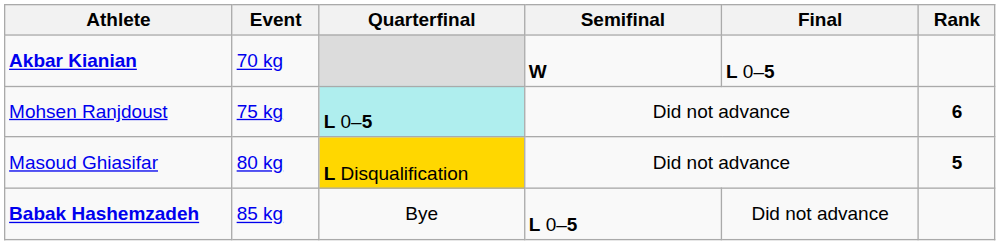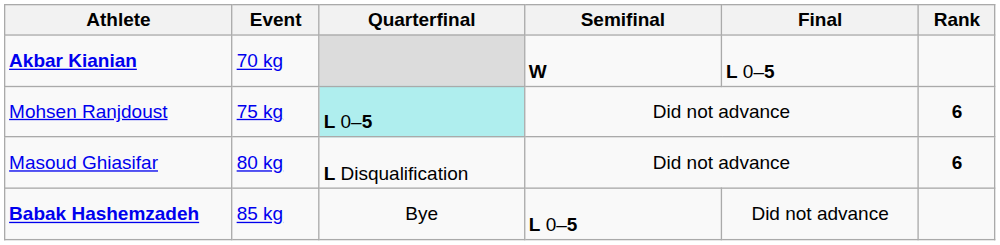 <table class="wikitable" width="85%" style="text-align:left; font-size:90%">
 <tr>
 <th width="15%">Athlete</th>
 <th width="5%">Event</th>
 <th width="13%">Quarterfinal</th>
 <th width="13%">Semifinal</th>
 <th width="13%">Final</th>
 <th width="4%">Rank</th>
 </tr>
 <tr>
 <td><strong><a href='#'>Akbar Kianian</a></strong></td>
 <td><a href='#'>70 kg</a></td>
 <td bgcolor=#DCDCDC></td>
 <td><br><strong>W</strong> </td>
 <td><br><strong>L</strong> 0–<strong>5</strong></td>
 <td align=center></td>
 </tr>
 <tr>
 <td><a href='#'>Mohsen Ranjdoust</a></td>
 <td><a href='#'>75 kg</a></td>
 <td style="background: paleturquoise;"><br><strong>L</strong> 0–<strong>5</strong></td>
 <td colspan=2 align=center>Did not advance</td>
 <td align=center><strong>6</strong></td>
 </tr>
 <tr>
 <td><a href='#'>Masoud Ghiasifar</a></td>
 <td><a href='#'>80 kg</a></td>
-<td style="background: gold;"><br><strong>L</strong> Disqualification</td>
+<td><br><strong>L</strong> Disqualification</td>
 <td colspan=2 align=center>Did not advance</td>
-<td align=center><strong>5</strong></td>
+<td align=center><strong>6</strong></td>
 </tr>
 <tr>
 <td><strong><a href='#'>Babak Hashemzadeh</a></strong></td>
 <td><a href='#'>85 kg</a></td>
 <td align=center>Bye</td>
 <td><br><strong>L</strong> 0–<strong>5</strong></td>
 <td align=center>Did not advance</td>
 <td align=center></td>
 </tr>
 </table>
